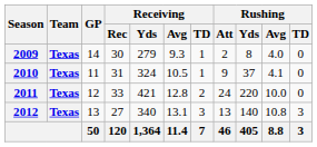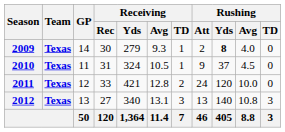 <table class="wikitable" style="text-align:center;">
 <tr>
 <th rowspan="2">Season</th>
 <th rowspan="2">Team</th>
 <th rowspan="2">GP</th>
 <th colspan="4">Receiving</th>
 <th colspan="4">Rushing</th>
 </tr>
 <tr>
 <th>Rec</th>
 <th>Yds</th>
 <th>Avg</th>
 <th>TD</th>
 <th>Att</th>
 <th>Yds</th>
 <th>Avg</th>
 <th>TD</th>
 </tr>
 <tr>
 <th><a href='#'>2009</a></th>
 <th><a href='#'>Texas</a></th>
 <td>14</td>
 <td>30</td>
 <td>279</td>
 <td>9.3</td>
 <td>1</td>
 <td>2</td>
-<td>8</td>
+<td><strong>8</strong></td>
 <td>4.0</td>
 <td>0</td>
 </tr>
 <tr>
 <th><a href='#'>2010</a></th>
 <th><a href='#'>Texas</a></th>
 <td>11</td>
 <td>31</td>
 <td>324</td>
 <td>10.5</td>
 <td>1</td>
 <td>9</td>
 <td>37</td>
-<td>4.1</td>
+<td>4.5</td>
 <td>0</td>
 </tr>
 <tr>
 <th><a href='#'>2011</a></th>
 <th><a href='#'>Texas</a></th>
 <td>12</td>
 <td>33</td>
 <td>421</td>
 <td>12.8</td>
 <td>2</td>
 <td>24</td>
-<td>220</td>
+<td>120</td>
 <td>10.0</td>
 <td>0</td>
 </tr>
 <tr>
 <th><a href='#'>2012</a></th>
 <th><a href='#'>Texas</a></th>
 <td>13</td>
 <td>27</td>
 <td>340</td>
 <td>13.1</td>
 <td>3</td>
 <td>13</td>
 <td>140</td>
 <td>10.8</td>
 <td>3</td>
 </tr>
 <tr>
 <th colspan="2"></th>
 <th>50</th>
 <th>120</th>
 <th>1,364</th>
 <th>11.4</th>
 <th>7</th>
 <th>46</th>
 <th>405</th>
 <th>8.8</th>
 <th>3</th>
 </tr>
 </table>
